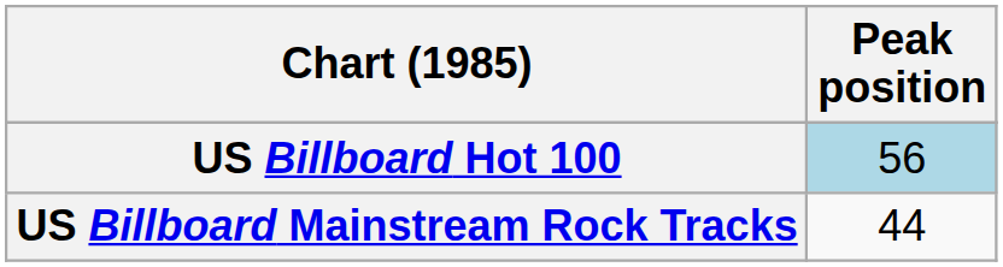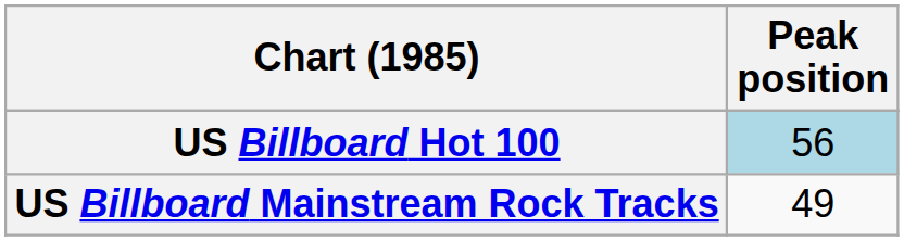 <table class="wikitable sortable plainrowheaders">
 <tr>
 <th>Chart (1985)</th>
 <th>Peak<br>position</th>
 </tr>
 <tr>
 </tr>
 <tr>
 <th scope="row">US <a href='#'><em>Billboard</em> Hot 100</a></th>
 <td style="background: lightblue; text-align:center;">56</td>
 </tr>
 <tr>
 <th scope="row">US <a href='#'><em>Billboard</em> Mainstream Rock Tracks</a></th>
-<td style="text-align:center;">44</td>
+<td style="text-align:center;">49</td>
 </tr>
 </table>
